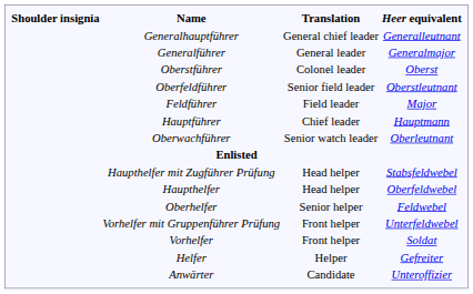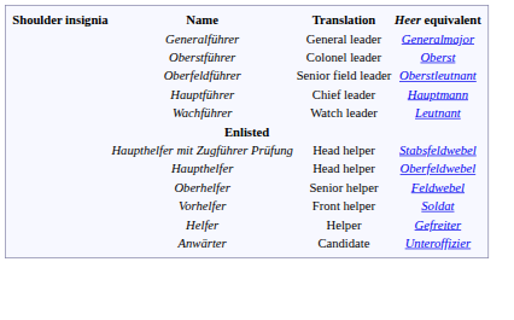 <table style="border:1px solid #8888aa; background-color:#f7f8ff; padding:5px; font-size:95%; margin: 0px 12px 12px 0px;">
 <tr style="text-align:center;">
 <th>Shoulder insignia</th>
 <th>Name</th>
 <th>Translation</th>
 <th><em>Heer</em> equivalent</th>
-</tr>
-<tr style="text-align:center;">
-<td></td>
-<td><em>Generalhauptführer</em></td>
-<td>General chief leader</td>
-<td><em><a href='#'>Generalleutnant</a></em></td>
 </tr>
 <tr style="text-align:center;">
 <td></td>
 <td><em>Generalführer</em></td>
 <td>General leader</td>
 <td><em><a href='#'>Generalmajor</a></em></td>
 </tr>
 <tr style="text-align:center;">
 <td></td>
 <td><em>Oberstführer</em></td>
 <td>Colonel leader</td>
 <td><em><a href='#'>Oberst</a></em></td>
 </tr>
 <tr style="text-align:center;">
 <td></td>
 <td><em>Oberfeldführer</em></td>
 <td>Senior field leader</td>
 <td><em><a href='#'>Oberstleutnant</a></em></td>
 </tr>
 <tr style="text-align:center;">
 <td></td>
-<td><em>Feldführer</em></td>
-<td>Field leader</td>
-<td><em><a href='#'>Major</a></em></td>
-</tr>
-<tr style="text-align:center;">
-<td></td>
 <td><em>Hauptführer</em></td>
 <td>Chief leader</td>
 <td><em><a href='#'>Hauptmann</a></em></td>
 </tr>
 <tr style="text-align:center;">
 <td></td>
-<td><em>Oberwachführer</em></td>
-<td>Senior watch leader</td>
-<td><em><a href='#'>Oberleutnant</a></em></td>
+<td><em>Wachführer</em></td>
+<td>Watch leader</td>
+<td><em><a href='#'>Leutnant</a></em></td>
 </tr>
 <tr style="text-align:center;">
 <th colspan=4>Enlisted</th>
 </tr>
 <tr style="text-align:center;">
 <td></td>
 <td><em>Haupthelfer mit Zugführer Prüfung</em></td>
 <td>Head helper </td>
 <td><em><a href='#'>Stabsfeldwebel</a></em></td>
 </tr>
 <tr style="text-align:center;">
 <td></td>
 <td><em>Haupthelfer</em></td>
 <td>Head helper</td>
 <td><em><a href='#'>Oberfeldwebel</a></em></td>
 </tr>
 <tr style="text-align:center;">
 <td></td>
 <td><em>Oberhelfer</em></td>
 <td>Senior helper</td>
 <td><em><a href='#'>Feldwebel</a></em></td>
 </tr>
 <tr style="text-align:center;">
 <td></td>
-<td><em>Vorhelfer mit Gruppenführer Prüfung</em></td>
-<td>Front helper </td>
-<td><em><a href='#'>Unterfeldwebel</a></em></td>
-</tr>
-<tr style="text-align:center;">
-<td></td>
 <td><em>Vorhelfer</em></td>
 <td>Front helper</td>
 <td><em><a href='#'>Soldat</a></em></td>
 </tr>
 <tr style="text-align:center;">
 <td rowspan=2></td>
 <td><em>Helfer</em></td>
 <td>Helper</td>
 <td><em><a href='#'>Gefreiter</a></em></td>
 </tr>
 <tr style="text-align:center;">
 <td><em>Anwärter</em></td>
 <td>Candidate</td>
 <td><em><a href='#'>Unteroffizier</a></em></td>
 </tr>
 </table>
